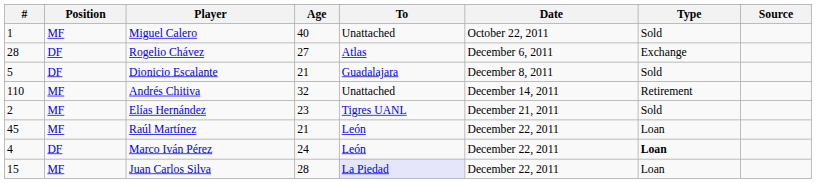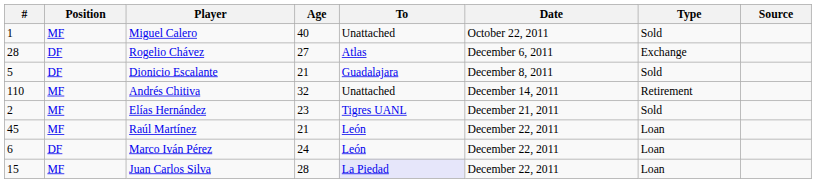 <table class="wikitable sortable" style="width:83%; text-align:center; font-size:95%; text-align:left;">
 <tr>
 <th><strong>#</strong></th>
 <th><strong>Position</strong></th>
 <th><strong>Player</strong></th>
 <th><strong>Age</strong></th>
 <th><strong>To</strong></th>
 <th><strong>Date</strong></th>
 <th><strong>Type</strong></th>
 <th><strong>Source</strong></th>
 </tr>
 <tr>
 <td>1</td>
 <td><a href='#'>MF</a></td>
 <td> <a href='#'>Miguel Calero</a></td>
 <td>40</td>
 <td>Unattached</td>
 <td>October 22, 2011</td>
 <td>Sold</td>
 <td></td>
 </tr>
 <tr>
 <td>28</td>
 <td><a href='#'>DF</a></td>
 <td> <a href='#'>Rogelio Chávez</a></td>
 <td>27</td>
 <td> <a href='#'>Atlas</a></td>
 <td>December 6, 2011</td>
 <td>Exchange</td>
 <td></td>
 </tr>
 <tr>
 <td>5</td>
 <td><a href='#'>DF</a></td>
 <td> <a href='#'>Dionicio Escalante</a></td>
 <td>21</td>
 <td> <a href='#'>Guadalajara</a></td>
 <td>December 8, 2011</td>
 <td>Sold</td>
 <td></td>
 </tr>
 <tr>
 <td>110</td>
 <td><a href='#'>MF</a></td>
 <td> <a href='#'>Andrés Chitiva</a></td>
 <td>32</td>
 <td>Unattached</td>
 <td>December 14, 2011</td>
 <td>Retirement</td>
 <td></td>
 </tr>
 <tr>
 <td>2</td>
 <td><a href='#'>MF</a></td>
 <td> <a href='#'>Elías Hernández</a></td>
 <td>23</td>
 <td> <a href='#'>Tigres UANL</a></td>
 <td>December 21, 2011</td>
 <td>Sold</td>
 <td></td>
 </tr>
 <tr>
 <td>45</td>
 <td><a href='#'>MF</a></td>
 <td> <a href='#'>Raúl Martínez</a></td>
 <td>21</td>
 <td> <a href='#'>León</a></td>
 <td>December 22, 2011</td>
 <td>Loan</td>
 <td></td>
 </tr>
 <tr>
-<td>4</td>
+<td>6</td>
 <td><a href='#'>DF</a></td>
 <td> <a href='#'>Marco Iván Pérez</a></td>
 <td>24</td>
 <td> <a href='#'>León</a></td>
 <td>December 22, 2011</td>
-<td><strong>Loan</strong></td>
+<td>Loan</td>
 <td></td>
 </tr>
 <tr>
 <td>15</td>
 <td><a href='#'>MF</a></td>
 <td> <a href='#'>Juan Carlos Silva</a></td>
 <td>28</td>
 <td style="background: lavender;"> <a href='#'>La Piedad</a></td>
 <td>December 22, 2011</td>
 <td>Loan</td>
 <td></td>
 </tr>
 </table>
